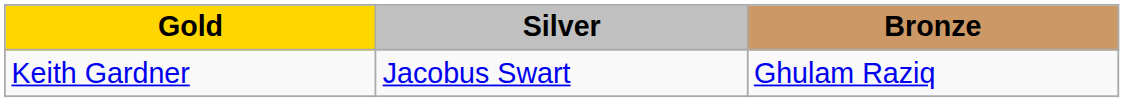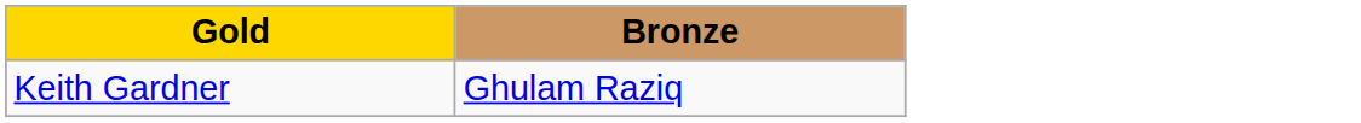 <table class="wikitable" style="text-align:left">
 <tr align="center">
 <td width=200 bgcolor=gold><strong>Gold</strong></td>
-<td width=200 bgcolor=silver><strong>Silver</strong></td>
 <td width=200 bgcolor=CC9966><strong>Bronze</strong></td>
 </tr>
 <tr>
 <td><a href='#'>Keith Gardner</a><br><em></em></td>
-<td><a href='#'>Jacobus Swart</a><br><em></em></td>
 <td><a href='#'>Ghulam Raziq</a><br><em></em></td>
 </tr>
 </table>
